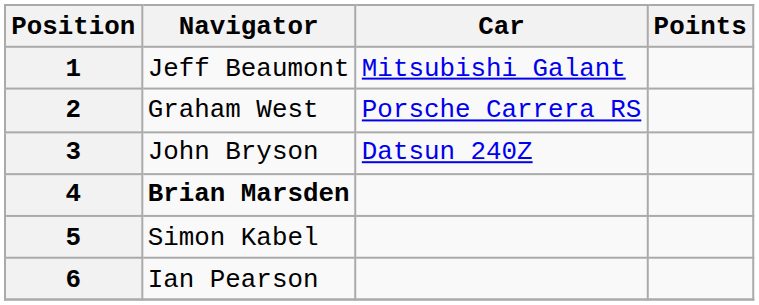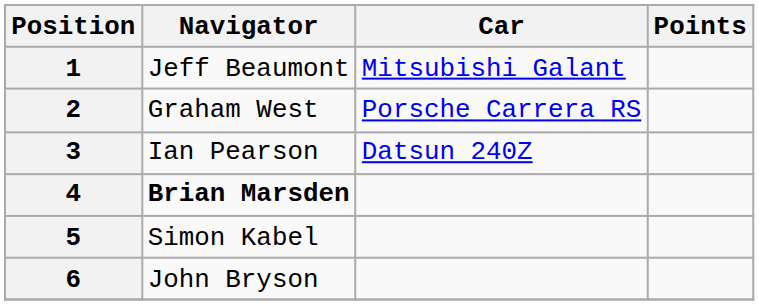 <table class="wikitable" border="1">
 <tr>
 <th>Position</th>
 <th>Navigator</th>
 <th>Car</th>
 <th>Points</th>
 </tr>
 <tr>
 <th>1</th>
 <td>Jeff Beaumont</td>
 <td><a href='#'>Mitsubishi Galant</a></td>
 <td align="center"></td>
 </tr>
 <tr>
 <th>2</th>
 <td>Graham West</td>
 <td><a href='#'>Porsche Carrera RS</a></td>
 <td align="center"></td>
 </tr>
 <tr>
 <th>3</th>
-<td>John Bryson</td>
+<td>Ian Pearson</td>
 <td><a href='#'>Datsun 240Z</a></td>
 <td align="center"></td>
 </tr>
 <tr>
 <th>4</th>
 <td><strong>Brian Marsden</strong></td>
 <td></td>
 <td align="center"></td>
 </tr>
 <tr>
 <th>5</th>
 <td>Simon Kabel</td>
 <td></td>
 <td align="center"></td>
 </tr>
 <tr>
 <th>6</th>
-<td>Ian Pearson</td>
+<td>John Bryson</td>
 <td></td>
 <td align="center"></td>
 </tr>
 <tr>
 </tr>
 </table>
